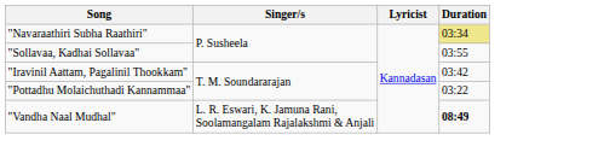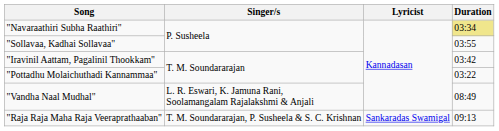 <table class="wikitable" style="font-size:95%;">
 <tr>
 <th>Song</th>
 <th>Singer/s</th>
 <th>Lyricist</th>
 <th>Duration</th>
 </tr>
 <tr>
 <td>"Navaraathiri Subha Raathiri"</td>
 <td rowspan=2>P. Susheela</td>
 <td rowspan=5><a href='#'>Kannadasan</a></td>
 <td style="background: khaki;">03:34</td>
 </tr>
 <tr>
 <td>"Sollavaa, Kadhai Sollavaa"</td>
 <td>03:55</td>
 </tr>
 <tr>
 <td>"Iravinil Aattam, Pagalinil Thookkam"</td>
 <td rowspan=2>T. M. Soundararajan</td>
 <td>03:42</td>
 </tr>
 <tr>
 <td>"Pottadhu Molaichuthadi Kannammaa"</td>
 <td>03:22</td>
 </tr>
 <tr>
 <td>"Vandha Naal Mudhal"</td>
 <td>L. R. Eswari, K. Jamuna Rani,<br>Soolamangalam Rajalakshmi & Anjali</td>
-<td><strong>08:49</strong></td>
+<td>08:49</td>
+</tr>
+<tr>
+<td>"Raja Raja Maha Raja Veeraprathaaban"</td>
+<td>T. M. Soundararajan, P. Susheela & S. C. Krishnan</td>
+<td><a href='#'>Sankaradas Swamigal</a></td>
+<td>09:13</td>
 </tr>
 </table>
